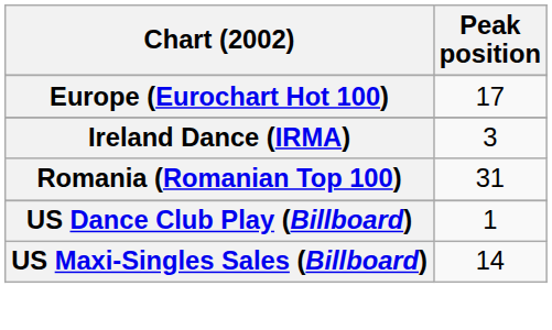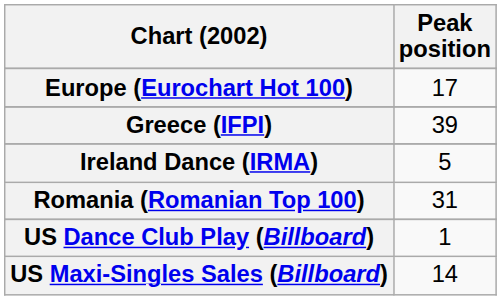 <table class="wikitable sortable plainrowheaders" style="text-align:center">
 <tr>
 <th scope="col">Chart (2002)</th>
 <th scope="col">Peak<br>position</th>
 </tr>
 <tr>
 </tr>
 <tr>
 </tr>
 <tr>
 <th scope="row">Europe (<a href='#'>Eurochart Hot 100</a>)</th>
 <td>17</td>
 </tr>
 <tr>
 </tr>
 <tr>
+<th scope="row">Greece (<a href='#'>IFPI</a>)</th>
+<td>39</td>
+</tr>
+<tr>
 </tr>
 <tr>
 <th scope="row">Ireland Dance (<a href='#'>IRMA</a>)</th>
-<td>3</td>
+<td>5</td>
 </tr>
 <tr>
 <th scope="row">Romania (<a href='#'>Romanian Top 100</a>)</th>
 <td>31</td>
 </tr>
 <tr>
 </tr>
 <tr>
 </tr>
 <tr>
 </tr>
 <tr>
 </tr>
 <tr>
 </tr>
 <tr>
 <th scope="row">US <a href='#'>Dance Club Play</a> (<em><a href='#'>Billboard</a></em>)</th>
 <td>1</td>
 </tr>
 <tr>
 <th scope="row">US <a href='#'>Maxi-Singles Sales</a> (<em><a href='#'>Billboard</a></em>)</th>
 <td>14</td>
 </tr>
 </table>
